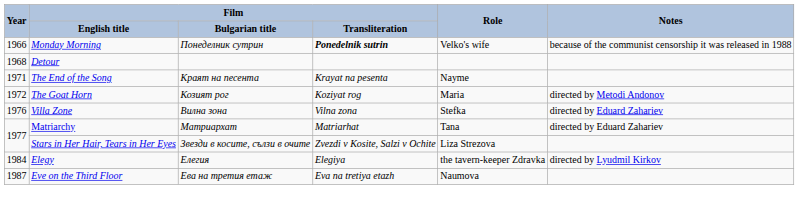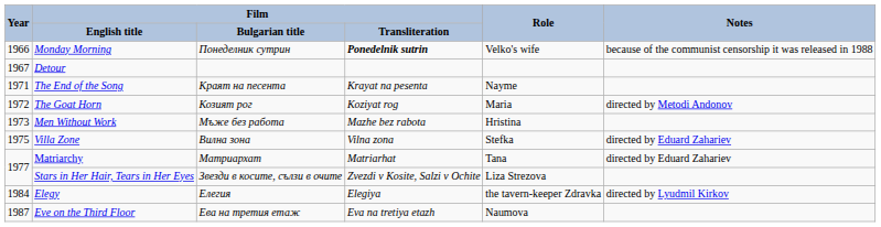 <table class="wikitable" style="font-size: 90%;">
 <tr>
 <th rowspan="2" style="background:#B0C4DE;">Year</th>
 <th colspan="3" style="background:#B0C4DE;">Film</th>
 <th rowspan="2"  style="background:#B0C4DE;">Role</th>
 <th rowspan="2" style="background:#B0C4DE;">Notes</th>
 </tr>
 <tr>
 <th style="background:#B0C4DE;">English title</th>
 <th style="background:#B0C4DE;">Bulgarian title</th>
 <th style="background:#B0C4DE;">Transliteration</th>
 </tr>
 <tr>
 <td rowspan="1">1966</td>
 <td><em><a href='#'>Monday Morning</a></em></td>
 <td><em>Понеделник сутрин</em></td>
 <td><strong><em>Ponedelnik sutrin</em></strong></td>
 <td>Velko's wife</td>
 <td>because of the communist censorship it was released in 1988</td>
 </tr>
 <tr>
-<td rowspan="1">1968</td>
+<td rowspan="1">1967</td>
 <td><em><a href='#'>Detour</a></em></td>
 <td></td>
 <td></td>
 <td></td>
 <td></td>
 </tr>
 <tr>
 <td rowspan="1">1971</td>
 <td><em><a href='#'>The End of the Song</a></em></td>
 <td><em>Краят на песента</em></td>
 <td><em>Krayat na pesenta</em></td>
 <td>Nayme</td>
 <td></td>
 </tr>
 <tr>
 <td rowspan="1">1972</td>
 <td><em><a href='#'>The Goat Horn</a></em></td>
 <td><em>Козият рог</em></td>
 <td><em>Koziyat rog</em></td>
 <td>Maria</td>
 <td>directed by <a href='#'>Metodi Andonov</a></td>
 </tr>
 <tr>
-<td rowspan="1">1976</td>
+<td rowspan="1">1973</td>
+<td><em><a href='#'>Men Without Work</a></em></td>
+<td><em>Мъже без работа</em></td>
+<td><em>Mazhe bez rabota</em></td>
+<td>Hristina</td>
+<td></td>
+</tr>
+<tr>
+<td rowspan="1">1975</td>
 <td><em><a href='#'>Villa Zone</a></em></td>
 <td><em>Вилна зона</em></td>
 <td><em>Vilna zona</em></td>
 <td>Stefka</td>
 <td>directed by <a href='#'>Eduard Zahariev</a></td>
 </tr>
 <tr>
 <td rowspan="2">1977</td>
 <td><a href='#'>Matriarchy</a></td>
 <td><em>Матриархат</em></td>
 <td><em>Matriarhat</em></td>
 <td>Tana</td>
 <td>directed by Eduard Zahariev</td>
 </tr>
 <tr>
 <td><em><a href='#'>Stars in Her Hair, Tears in Her Eyes</a></em></td>
 <td><em>Звезди в косите, сълзи в очите</em></td>
 <td><em>Zvezdi v Kosite, Salzi v Ochite</em></td>
 <td>Liza Strezova</td>
 <td></td>
 </tr>
 <tr>
 <td rowspan="1">1984</td>
 <td><em><a href='#'>Elegy</a></em></td>
 <td><em>Елегия</em></td>
 <td><em>Elegiya</em></td>
 <td>the tavern-keeper Zdravka</td>
 <td>directed by <a href='#'>Lyudmil Kirkov</a></td>
 </tr>
 <tr>
 <td rowspan="1">1987</td>
 <td><em><a href='#'>Eve on the Third Floor</a></em></td>
 <td><em>Ева на третия етаж</em></td>
 <td><em>Eva na tretiya etazh</em></td>
 <td>Naumova</td>
 <td></td>
 </tr>
 </table>
